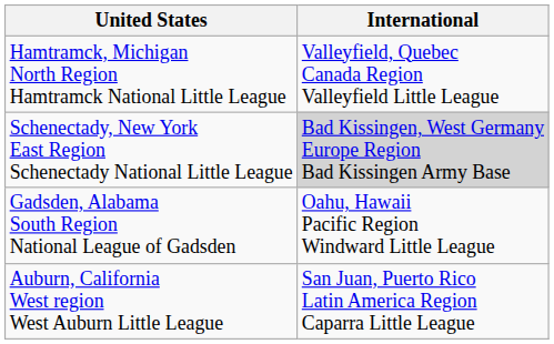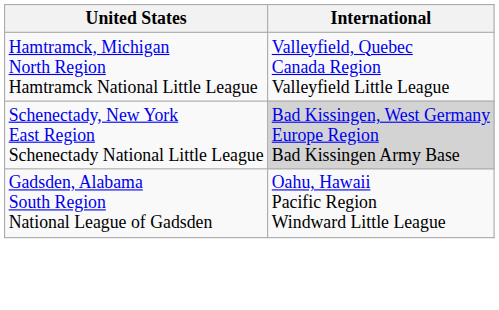 <table class="wikitable">
 <tr>
 <th>United States</th>
 <th>International</th>
 </tr>
 <tr>
 <td> <a href='#'>Hamtramck, Michigan</a><br><a href='#'>North Region</a><br>Hamtramck National Little League</td>
 <td> <a href='#'>Valleyfield, Quebec</a><br> <a href='#'>Canada Region</a><br>Valleyfield  Little League</td>
 </tr>
 <tr>
 <td> <a href='#'>Schenectady, New York</a><br><a href='#'>East Region</a><br>Schenectady National Little League</td>
 <td bgcolor=lightgrey> <a href='#'>Bad Kissingen, West Germany</a><br><a href='#'>Europe Region</a><br>Bad Kissingen Army Base</td>
 </tr>
 <tr>
 <td> <a href='#'>Gadsden, Alabama</a><br><a href='#'>South Region</a><br>National League of Gadsden</td>
 <td> <a href='#'>Oahu, Hawaii</a><br>Pacific Region<br>Windward Little League</td>
 </tr>
-<tr>
-<td> <a href='#'>Auburn, California</a><br><a href='#'>West region</a><br>West Auburn Little League</td>
-<td> <a href='#'>San Juan, Puerto Rico</a><br><a href='#'>Latin America Region</a><br>Caparra  Little League</td>
-</tr>
 </table>
